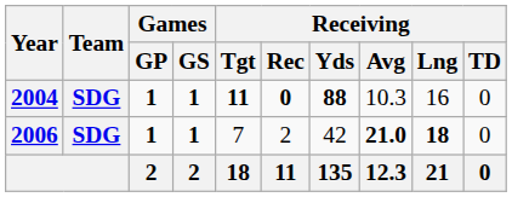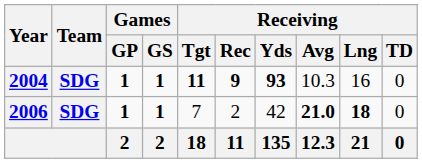 <table class="wikitable" style="text-align:center">
 <tr>
 <th rowspan="2">Year</th>
 <th rowspan="2">Team</th>
 <th colspan="2">Games</th>
 <th colspan="6">Receiving</th>
 </tr>
 <tr>
 <th>GP</th>
 <th>GS</th>
 <th>Tgt</th>
 <th>Rec</th>
 <th>Yds</th>
 <th>Avg</th>
 <th>Lng</th>
 <th>TD</th>
 </tr>
 <tr>
 <th><a href='#'>2004</a></th>
 <th><a href='#'>SDG</a></th>
 <td><strong>1</strong></td>
 <td><strong>1</strong></td>
 <td><strong>11</strong></td>
-<td><strong>0</strong></td>
-<td><strong>88</strong></td>
+<td><strong>9</strong></td>
+<td><strong>93</strong></td>
 <td>10.3</td>
 <td>16</td>
 <td>0</td>
 </tr>
 <tr>
 <th><a href='#'>2006</a></th>
 <th><a href='#'>SDG</a></th>
 <td><strong>1</strong></td>
 <td><strong>1</strong></td>
 <td>7</td>
 <td>2</td>
 <td>42</td>
 <td><strong>21.0</strong></td>
 <td><strong>18</strong></td>
 <td>0</td>
 </tr>
 <tr>
 <th colspan="2"></th>
 <th>2</th>
 <th>2</th>
 <th>18</th>
 <th>11</th>
 <th>135</th>
 <th>12.3</th>
 <th>21</th>
 <th>0</th>
 </tr>
 </table>
